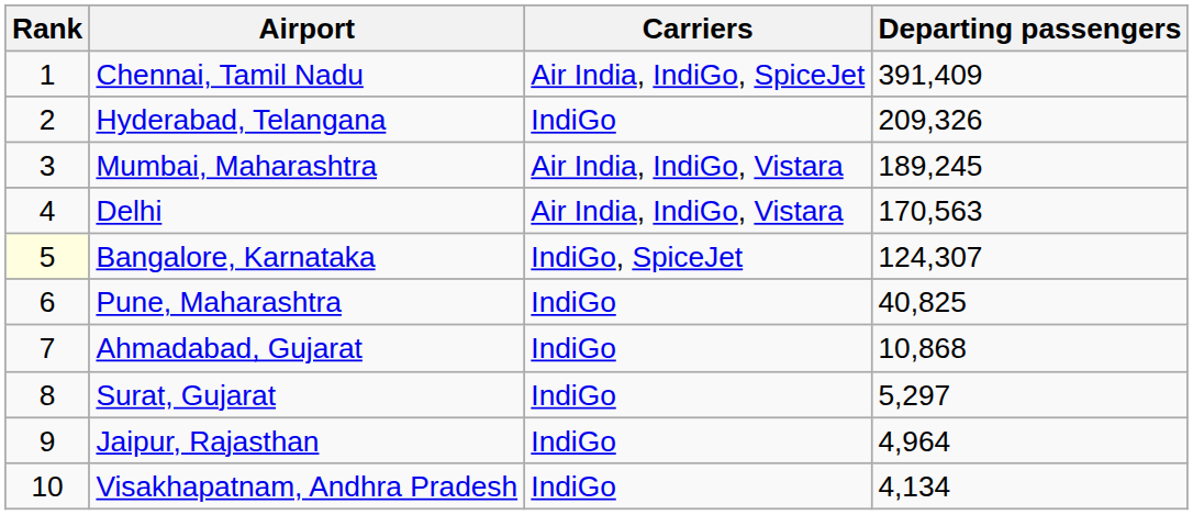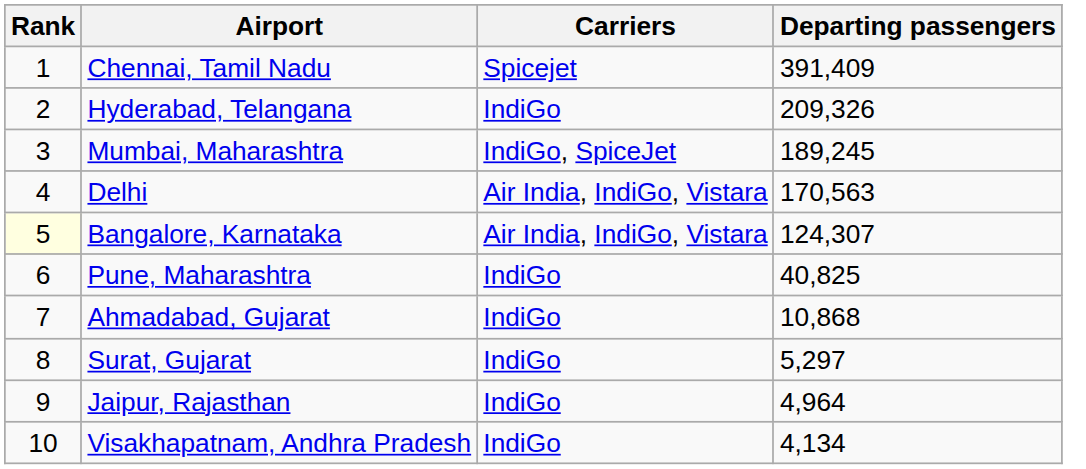 <table class="wikitable sortable" style="font-size: 95%">
 <tr>
 <th>Rank</th>
 <th>Airport</th>
 <th>Carriers</th>
 <th>Departing passengers</th>
 </tr>
 <tr>
 <td style="text-align:center;">1</td>
 <td><a href='#'>Chennai, Tamil Nadu</a></td>
-<td><a href='#'>Air India</a>, <a href='#'>IndiGo</a>, <a href='#'>SpiceJet</a></td>
+<td><a href='#'>Spicejet</a></td>
 <td>391,409</td>
 </tr>
 <tr>
 <td style="text-align:center;">2</td>
 <td><a href='#'>Hyderabad, Telangana</a></td>
 <td><a href='#'>IndiGo</a></td>
 <td>209,326</td>
 </tr>
 <tr>
 <td style="text-align:center;">3</td>
 <td><a href='#'>Mumbai, Maharashtra</a></td>
-<td><a href='#'>Air India</a>, <a href='#'>IndiGo</a>, <a href='#'>Vistara</a></td>
+<td><a href='#'>IndiGo</a>, <a href='#'>SpiceJet</a></td>
 <td>189,245</td>
 </tr>
 <tr>
 <td style="text-align:center;">4</td>
 <td><a href='#'>Delhi</a></td>
 <td><a href='#'>Air India</a>, <a href='#'>IndiGo</a>, <a href='#'>Vistara</a></td>
 <td>170,563</td>
 </tr>
 <tr>
 <td style="background: lightyellow; text-align:center;">5</td>
 <td><a href='#'>Bangalore, Karnataka</a></td>
-<td><a href='#'>IndiGo</a>, <a href='#'>SpiceJet</a></td>
+<td><a href='#'>Air India</a>, <a href='#'>IndiGo</a>, <a href='#'>Vistara</a></td>
 <td>124,307</td>
 </tr>
 <tr>
 <td style="text-align:center;">6</td>
 <td><a href='#'>Pune, Maharashtra</a></td>
 <td><a href='#'>IndiGo</a></td>
 <td>40,825</td>
 </tr>
 <tr>
 <td style="text-align:center;">7</td>
 <td><a href='#'>Ahmadabad, Gujarat</a></td>
 <td><a href='#'>IndiGo</a></td>
 <td>10,868</td>
 </tr>
 <tr>
 <td style="text-align:center;">8</td>
 <td><a href='#'>Surat, Gujarat</a></td>
 <td><a href='#'>IndiGo</a></td>
 <td>5,297</td>
 </tr>
 <tr>
 <td style="text-align:center;">9</td>
 <td><a href='#'>Jaipur, Rajasthan</a></td>
 <td><a href='#'>IndiGo</a></td>
 <td>4,964</td>
 </tr>
 <tr>
 <td style="text-align:center;">10</td>
 <td><a href='#'>Visakhapatnam, Andhra Pradesh</a></td>
 <td><a href='#'>IndiGo</a></td>
 <td>4,134</td>
 </tr>
 </table>
